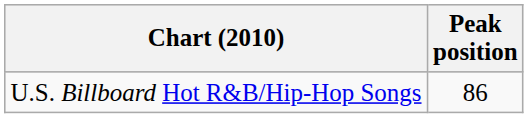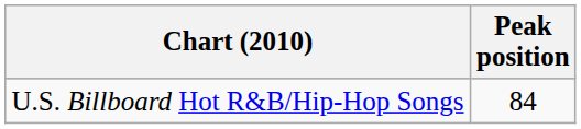 <table class="wikitable">
 <tr>
 <th align="left">Chart (2010)</th>
 <th align="center">Peak<br> position</th>
 </tr>
 <tr>
 <td>U.S. <em>Billboard</em> <a href='#'>Hot R&B/Hip-Hop Songs</a></td>
-<td style="text-align:center;">86</td>
+<td style="text-align:center;">84</td>
 </tr>
 </table>
